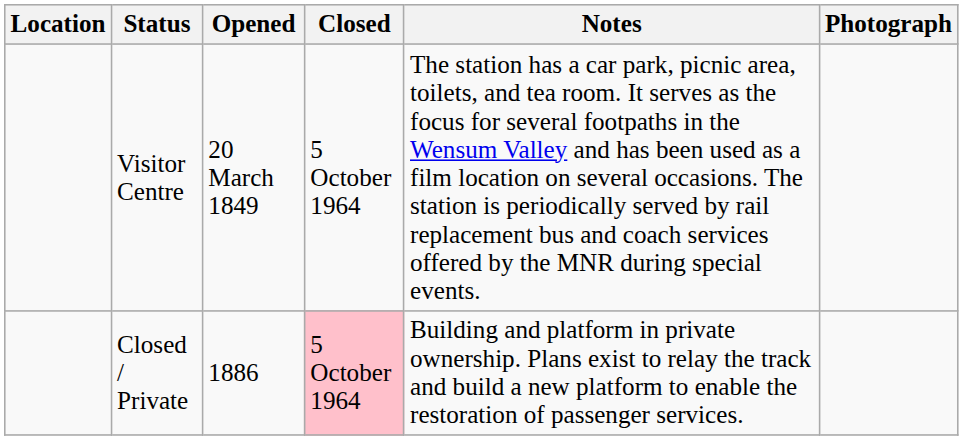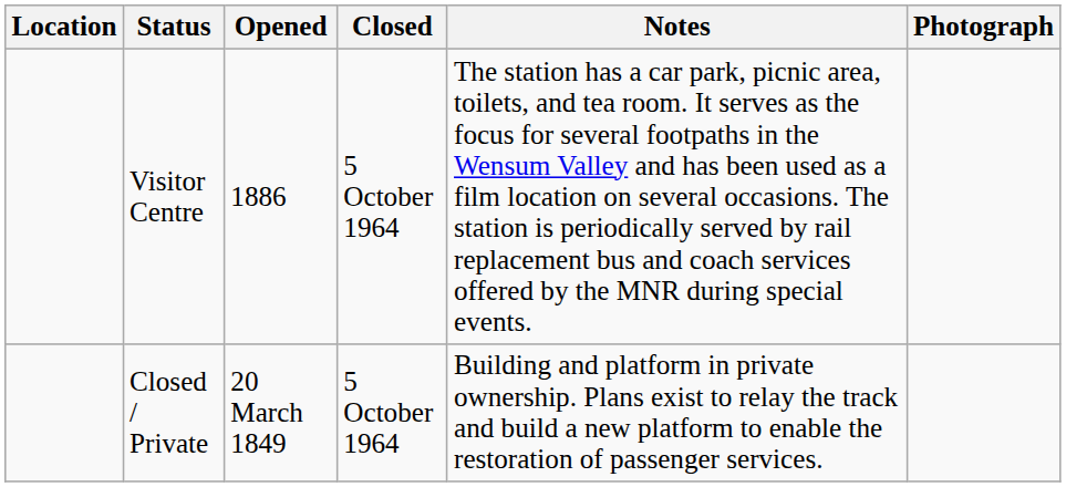 <table class="wikitable">
 <tr>
 <th>Location</th>
 <th>Status</th>
 <th>Opened</th>
 <th>Closed</th>
 <th>Notes</th>
 <th>Photograph</th>
 </tr>
 <tr>
 <td></td>
 <td>Visitor Centre</td>
-<td>20 March 1849</td>
+<td>1886</td>
 <td>5 October 1964</td>
 <td>The station has a car park, picnic area, toilets, and tea room. It serves as the focus for several footpaths in the <a href='#'>Wensum Valley</a> and has been used as a film location on several occasions.  The station is periodically served by rail replacement bus and coach services offered by the MNR during special events.</td>
 <td></td>
 </tr>
 <tr>
 <td></td>
 <td>Closed / Private</td>
-<td>1886</td>
-<td style="background: pink;">5 October 1964</td>
+<td>20 March 1849</td>
+<td>5 October 1964</td>
 <td>Building and platform in private ownership.  Plans exist to relay the track and build a new platform to enable the restoration of passenger services.</td>
 <td></td>
 </tr>
 </table>
